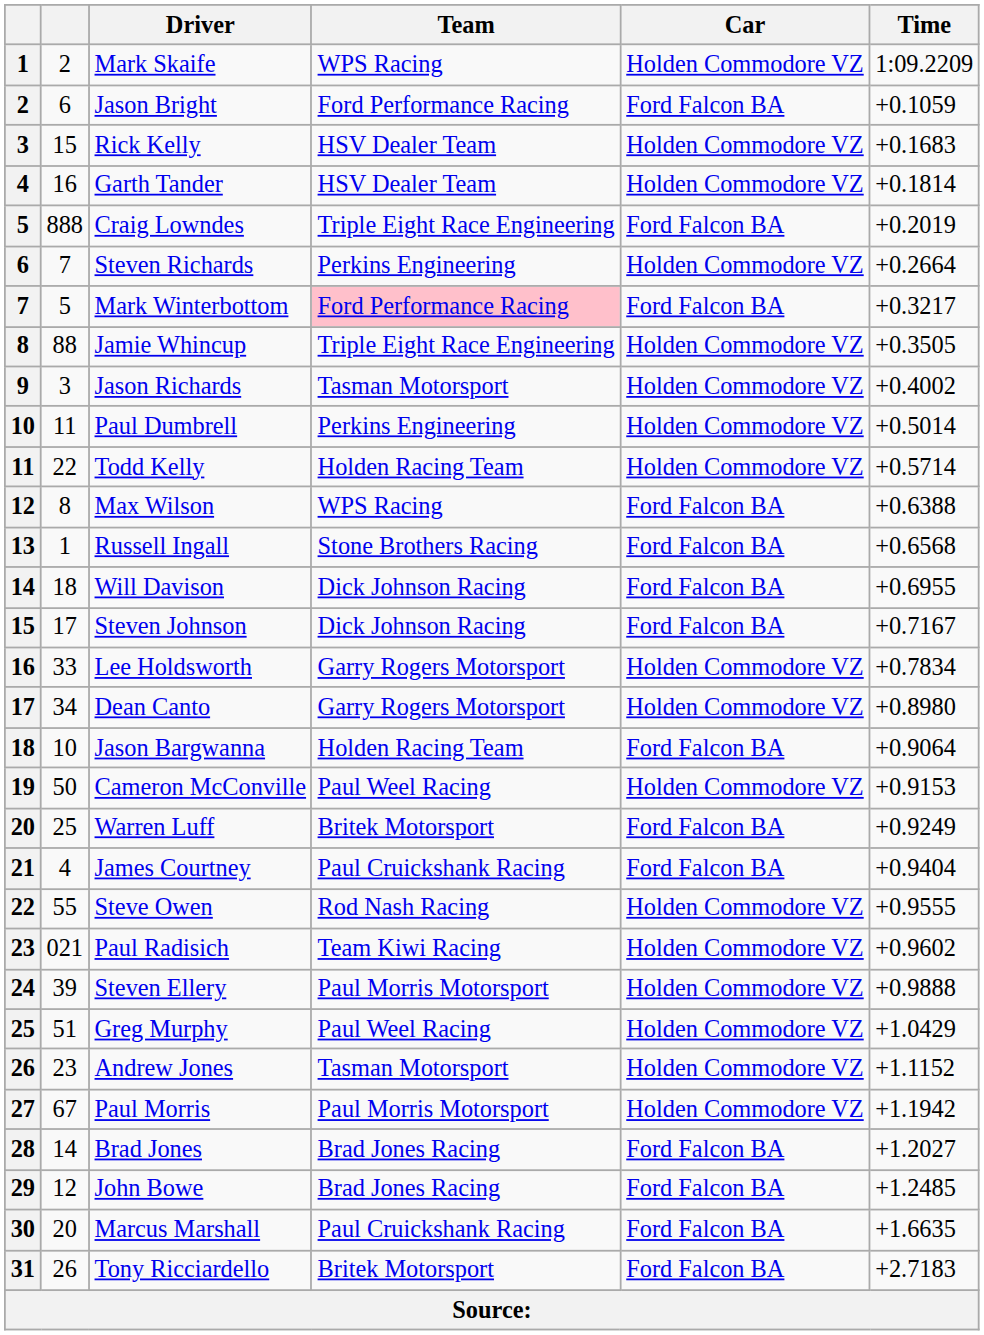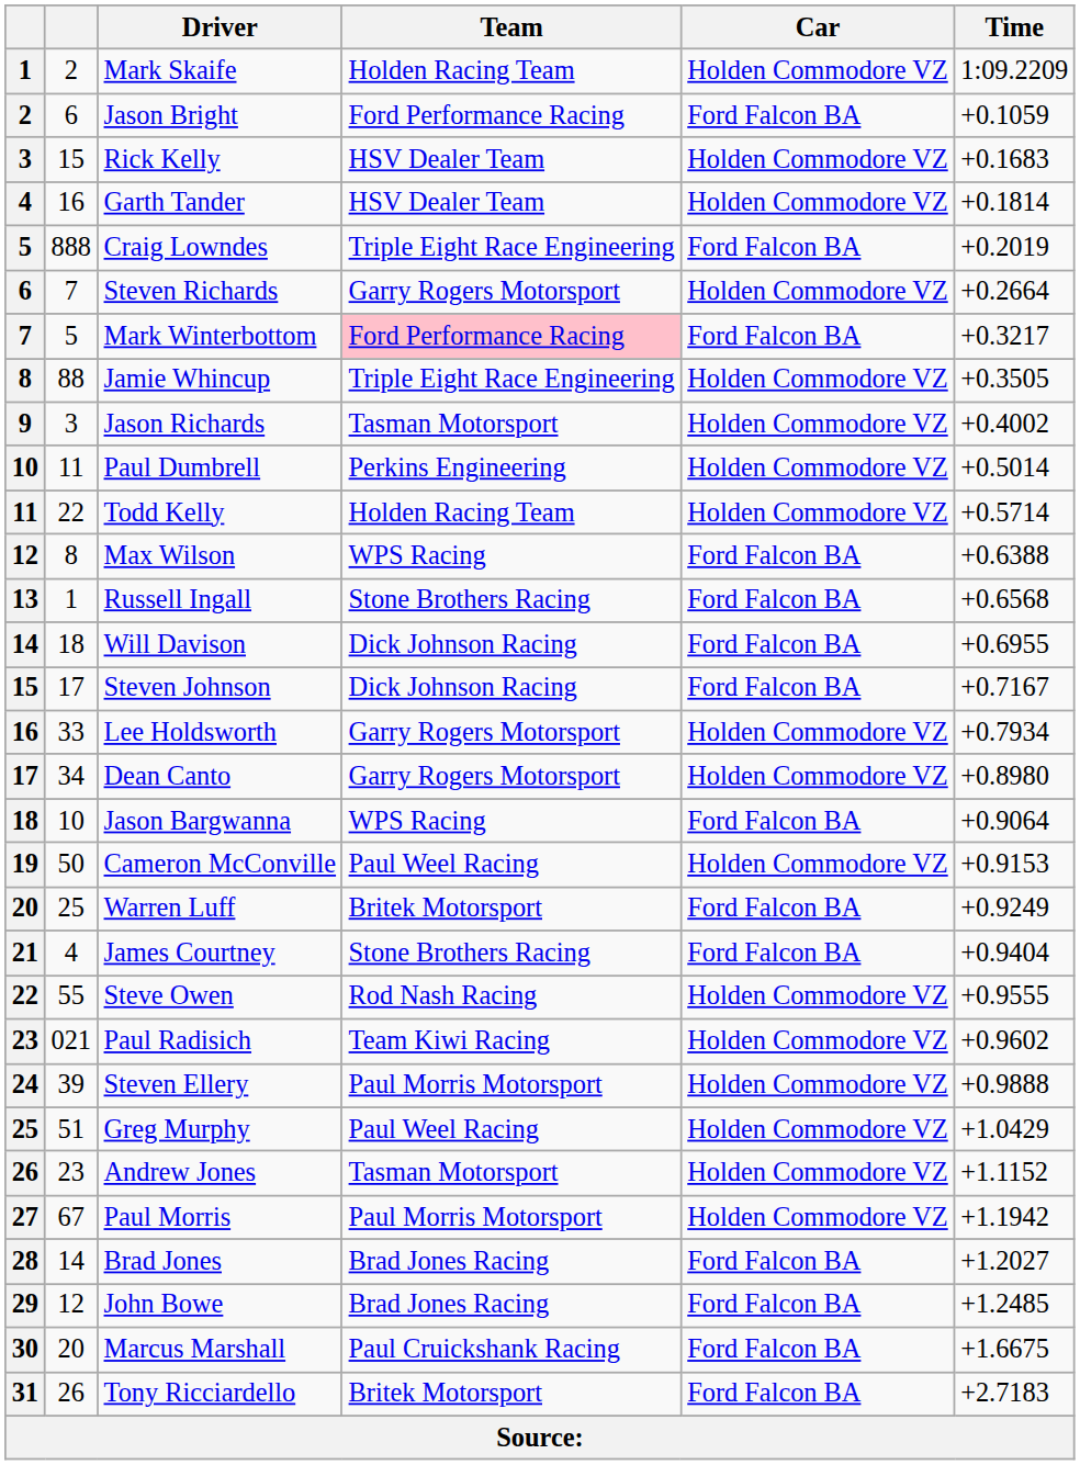 <table class="wikitable" style="font-size: 85%">
 <tr>
 <th></th>
 <th></th>
 <th>Driver</th>
 <th>Team</th>
 <th>Car</th>
 <th>Time</th>
 </tr>
 <tr>
 <th>1</th>
 <td align="center">2</td>
 <td> <a href='#'>Mark Skaife</a></td>
-<td><a href='#'>WPS Racing</a></td>
+<td><a href='#'>Holden Racing Team</a></td>
 <td><a href='#'>Holden Commodore VZ</a></td>
 <td>1:09.2209</td>
 </tr>
 <tr>
 <th>2</th>
 <td align="center">6</td>
 <td> <a href='#'>Jason Bright</a></td>
 <td><a href='#'>Ford Performance Racing</a></td>
 <td><a href='#'>Ford Falcon BA</a></td>
 <td>+0.1059</td>
 </tr>
 <tr>
 <th>3</th>
 <td align="center">15</td>
 <td> <a href='#'>Rick Kelly</a></td>
 <td><a href='#'>HSV Dealer Team</a></td>
 <td><a href='#'>Holden Commodore VZ</a></td>
 <td>+0.1683</td>
 </tr>
 <tr>
 <th>4</th>
 <td align="center">16</td>
 <td> <a href='#'>Garth Tander</a></td>
 <td><a href='#'>HSV Dealer Team</a></td>
 <td><a href='#'>Holden Commodore VZ</a></td>
 <td>+0.1814</td>
 </tr>
 <tr>
 <th>5</th>
 <td align="center">888</td>
 <td> <a href='#'>Craig Lowndes</a></td>
 <td><a href='#'>Triple Eight Race Engineering</a></td>
 <td><a href='#'>Ford Falcon BA</a></td>
 <td>+0.2019</td>
 </tr>
 <tr>
 <th>6</th>
 <td align="center">7</td>
 <td> <a href='#'>Steven Richards</a></td>
-<td><a href='#'>Perkins Engineering</a></td>
+<td><a href='#'>Garry Rogers Motorsport</a></td>
 <td><a href='#'>Holden Commodore VZ</a></td>
 <td>+0.2664</td>
 </tr>
 <tr>
 <th>7</th>
 <td align="center">5</td>
 <td> <a href='#'>Mark Winterbottom</a></td>
 <td style="background: pink;"><a href='#'>Ford Performance Racing</a></td>
 <td><a href='#'>Ford Falcon BA</a></td>
 <td>+0.3217</td>
 </tr>
 <tr>
 <th>8</th>
 <td align="center">88</td>
 <td> <a href='#'>Jamie Whincup</a></td>
 <td><a href='#'>Triple Eight Race Engineering</a></td>
 <td><a href='#'>Holden Commodore VZ</a></td>
 <td>+0.3505</td>
 </tr>
 <tr>
 <th>9</th>
 <td align="center">3</td>
 <td> <a href='#'>Jason Richards</a></td>
 <td><a href='#'>Tasman Motorsport</a></td>
 <td><a href='#'>Holden Commodore VZ</a></td>
 <td>+0.4002</td>
 </tr>
 <tr>
 <th>10</th>
 <td align="center">11</td>
 <td> <a href='#'>Paul Dumbrell</a></td>
 <td><a href='#'>Perkins Engineering</a></td>
 <td><a href='#'>Holden Commodore VZ</a></td>
 <td>+0.5014</td>
 </tr>
 <tr>
 <th>11</th>
 <td align="center">22</td>
 <td> <a href='#'>Todd Kelly</a></td>
 <td><a href='#'>Holden Racing Team</a></td>
 <td><a href='#'>Holden Commodore VZ</a></td>
 <td>+0.5714</td>
 </tr>
 <tr>
 <th>12</th>
 <td align="center">8</td>
 <td> <a href='#'>Max Wilson</a></td>
 <td><a href='#'>WPS Racing</a></td>
 <td><a href='#'>Ford Falcon BA</a></td>
 <td>+0.6388</td>
 </tr>
 <tr>
 <th>13</th>
 <td align="center">1</td>
 <td> <a href='#'>Russell Ingall</a></td>
 <td><a href='#'>Stone Brothers Racing</a></td>
 <td><a href='#'>Ford Falcon BA</a></td>
 <td>+0.6568</td>
 </tr>
 <tr>
 <th>14</th>
 <td align="center">18</td>
 <td> <a href='#'>Will Davison</a></td>
 <td><a href='#'>Dick Johnson Racing</a></td>
 <td><a href='#'>Ford Falcon BA</a></td>
 <td>+0.6955</td>
 </tr>
 <tr>
 <th>15</th>
 <td align="center">17</td>
 <td> <a href='#'>Steven Johnson</a></td>
 <td><a href='#'>Dick Johnson Racing</a></td>
 <td><a href='#'>Ford Falcon BA</a></td>
 <td>+0.7167</td>
 </tr>
 <tr>
 <th>16</th>
 <td align="center">33</td>
 <td> <a href='#'>Lee Holdsworth</a></td>
 <td><a href='#'>Garry Rogers Motorsport</a></td>
 <td><a href='#'>Holden Commodore VZ</a></td>
-<td>+0.7834</td>
+<td>+0.7934</td>
 </tr>
 <tr>
 <th>17</th>
 <td align="center">34</td>
 <td> <a href='#'>Dean Canto</a></td>
 <td><a href='#'>Garry Rogers Motorsport</a></td>
 <td><a href='#'>Holden Commodore VZ</a></td>
 <td>+0.8980</td>
 </tr>
 <tr>
 <th>18</th>
 <td align="center">10</td>
 <td> <a href='#'>Jason Bargwanna</a></td>
-<td><a href='#'>Holden Racing Team</a></td>
+<td><a href='#'>WPS Racing</a></td>
 <td><a href='#'>Ford Falcon BA</a></td>
 <td>+0.9064</td>
 </tr>
 <tr>
 <th>19</th>
 <td align="center">50</td>
 <td> <a href='#'>Cameron McConville</a></td>
 <td><a href='#'>Paul Weel Racing</a></td>
 <td><a href='#'>Holden Commodore VZ</a></td>
 <td>+0.9153</td>
 </tr>
 <tr>
 <th>20</th>
 <td align="center">25</td>
 <td> <a href='#'>Warren Luff</a></td>
 <td><a href='#'>Britek Motorsport</a></td>
 <td><a href='#'>Ford Falcon BA</a></td>
 <td>+0.9249</td>
 </tr>
 <tr>
 <th>21</th>
 <td align="center">4</td>
 <td> <a href='#'>James Courtney</a></td>
-<td><a href='#'>Paul Cruickshank Racing</a></td>
+<td><a href='#'>Stone Brothers Racing</a></td>
 <td><a href='#'>Ford Falcon BA</a></td>
 <td>+0.9404</td>
 </tr>
 <tr>
 <th>22</th>
 <td align="center">55</td>
 <td> <a href='#'>Steve Owen</a></td>
 <td><a href='#'>Rod Nash Racing</a></td>
 <td><a href='#'>Holden Commodore VZ</a></td>
 <td>+0.9555</td>
 </tr>
 <tr>
 <th>23</th>
 <td align="center">021</td>
 <td> <a href='#'>Paul Radisich</a></td>
 <td><a href='#'>Team Kiwi Racing</a></td>
 <td><a href='#'>Holden Commodore VZ</a></td>
 <td>+0.9602</td>
 </tr>
 <tr>
 <th>24</th>
 <td align="center">39</td>
 <td> <a href='#'>Steven Ellery</a></td>
 <td><a href='#'>Paul Morris Motorsport</a></td>
 <td><a href='#'>Holden Commodore VZ</a></td>
 <td>+0.9888</td>
 </tr>
 <tr>
 <th>25</th>
 <td align="center">51</td>
 <td> <a href='#'>Greg Murphy</a></td>
 <td><a href='#'>Paul Weel Racing</a></td>
 <td><a href='#'>Holden Commodore VZ</a></td>
 <td>+1.0429</td>
 </tr>
 <tr>
 <th>26</th>
 <td align="center">23</td>
 <td> <a href='#'>Andrew Jones</a></td>
 <td><a href='#'>Tasman Motorsport</a></td>
 <td><a href='#'>Holden Commodore VZ</a></td>
 <td>+1.1152</td>
 </tr>
 <tr>
 <th>27</th>
 <td align="center">67</td>
 <td> <a href='#'>Paul Morris</a></td>
 <td><a href='#'>Paul Morris Motorsport</a></td>
 <td><a href='#'>Holden Commodore VZ</a></td>
 <td>+1.1942</td>
 </tr>
 <tr>
 <th>28</th>
 <td align="center">14</td>
 <td> <a href='#'>Brad Jones</a></td>
 <td><a href='#'>Brad Jones Racing</a></td>
 <td><a href='#'>Ford Falcon BA</a></td>
 <td>+1.2027</td>
 </tr>
 <tr>
 <th>29</th>
 <td align="center">12</td>
 <td> <a href='#'>John Bowe</a></td>
 <td><a href='#'>Brad Jones Racing</a></td>
 <td><a href='#'>Ford Falcon BA</a></td>
 <td>+1.2485</td>
 </tr>
 <tr>
 <th>30</th>
 <td align="center">20</td>
 <td> <a href='#'>Marcus Marshall</a></td>
 <td><a href='#'>Paul Cruickshank Racing</a></td>
 <td><a href='#'>Ford Falcon BA</a></td>
-<td>+1.6635</td>
+<td>+1.6675</td>
 </tr>
 <tr>
 <th>31</th>
 <td align="center">26</td>
 <td> <a href='#'>Tony Ricciardello</a></td>
 <td><a href='#'>Britek Motorsport</a></td>
 <td><a href='#'>Ford Falcon BA</a></td>
 <td>+2.7183</td>
 </tr>
 <tr>
 <th colspan="6">Source:</th>
 </tr>
 </table>
